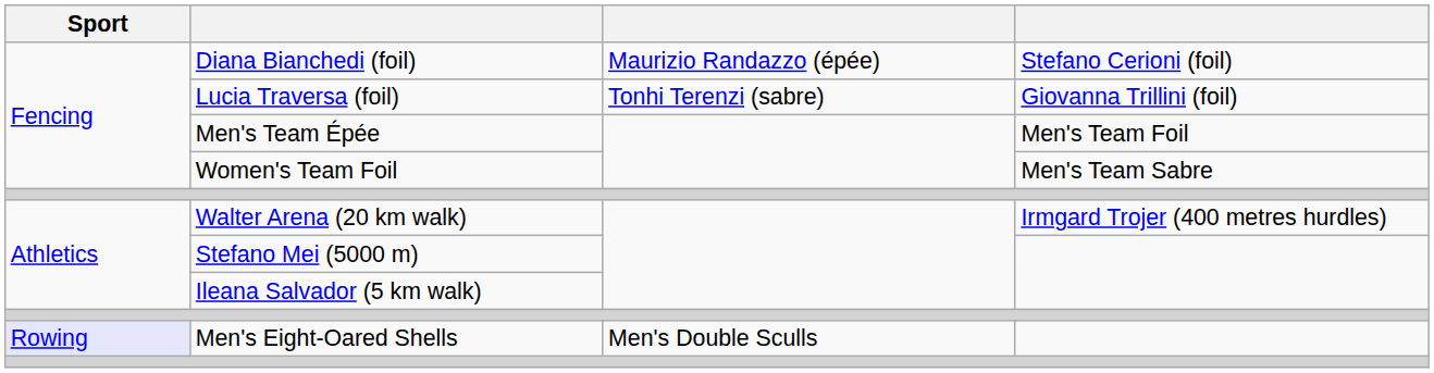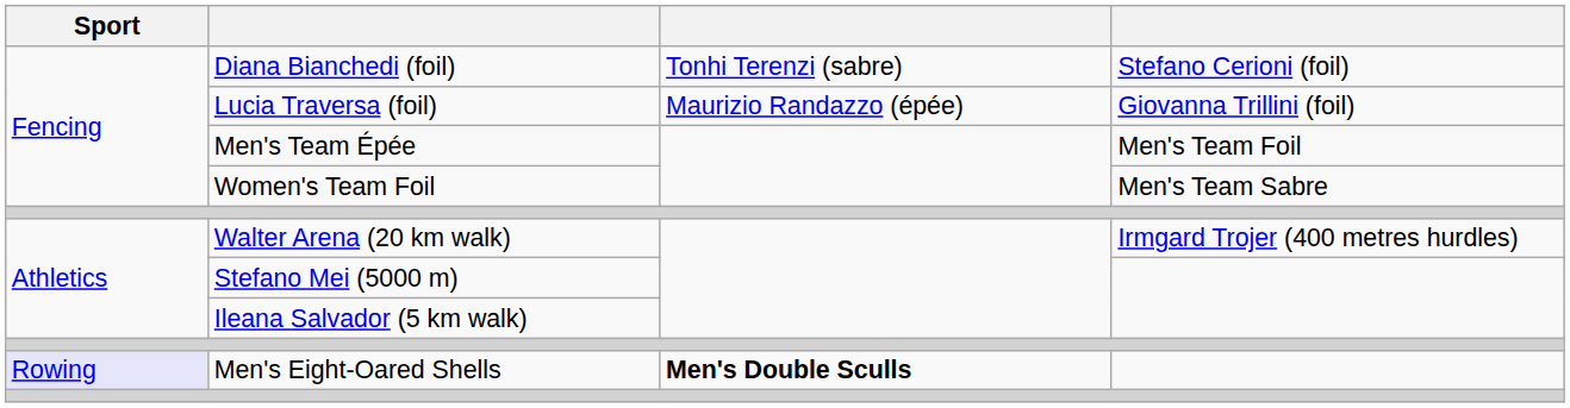 <table class="wikitable" width=70% style="font-size:90%; text-align:left;">
 <tr>
 <th width=13%>Sport</th>
 <th width=29%></th>
 <th width=29%></th>
 <th width=29%></th>
 </tr>
 <tr>
 <td rowspan=4> <a href='#'>Fencing</a></td>
 <td><a href='#'>Diana Bianchedi</a> (foil)</td>
-<td><a href='#'>Maurizio Randazzo</a> (épée)</td>
+<td><a href='#'>Tonhi Terenzi</a> (sabre)</td>
 <td><a href='#'>Stefano Cerioni</a> (foil)</td>
 </tr>
 <tr>
 <td><a href='#'>Lucia Traversa</a> (foil)</td>
-<td><a href='#'>Tonhi Terenzi</a> (sabre)</td>
+<td><a href='#'>Maurizio Randazzo</a> (épée)</td>
 <td><a href='#'>Giovanna Trillini</a> (foil)</td>
 </tr>
 <tr>
 <td>Men's Team Épée</td>
 <td rowspan=2></td>
 <td>Men's Team Foil</td>
 </tr>
 <tr>
 <td>Women's Team Foil</td>
 <td>Men's Team Sabre</td>
 </tr>
 <tr bgcolor=lightgrey>
 <td colspan=4></td>
 </tr>
 <tr>
 <td rowspan=3> <a href='#'>Athletics</a></td>
 <td><a href='#'>Walter Arena</a> (20 km walk)</td>
 <td rowspan=3></td>
 <td><a href='#'>Irmgard Trojer</a> (400 metres hurdles)</td>
 </tr>
 <tr>
 <td><a href='#'>Stefano Mei</a> (5000 m)</td>
 <td rowspan=2></td>
 </tr>
 <tr>
 <td><a href='#'>Ileana Salvador</a> (5 km walk)</td>
 </tr>
 <tr bgcolor=lightgrey>
 <td colspan=4></td>
 </tr>
 <tr>
 <td rowspan=1 style="background: lavender;"> <a href='#'>Rowing</a></td>
 <td>Men's Eight-Oared Shells</td>
-<td>Men's Double Sculls</td>
+<td><strong>Men's Double Sculls</strong></td>
 <td></td>
 </tr>
 <tr bgcolor=lightgrey>
 <td colspan=4></td>
 </tr>
 </table>
